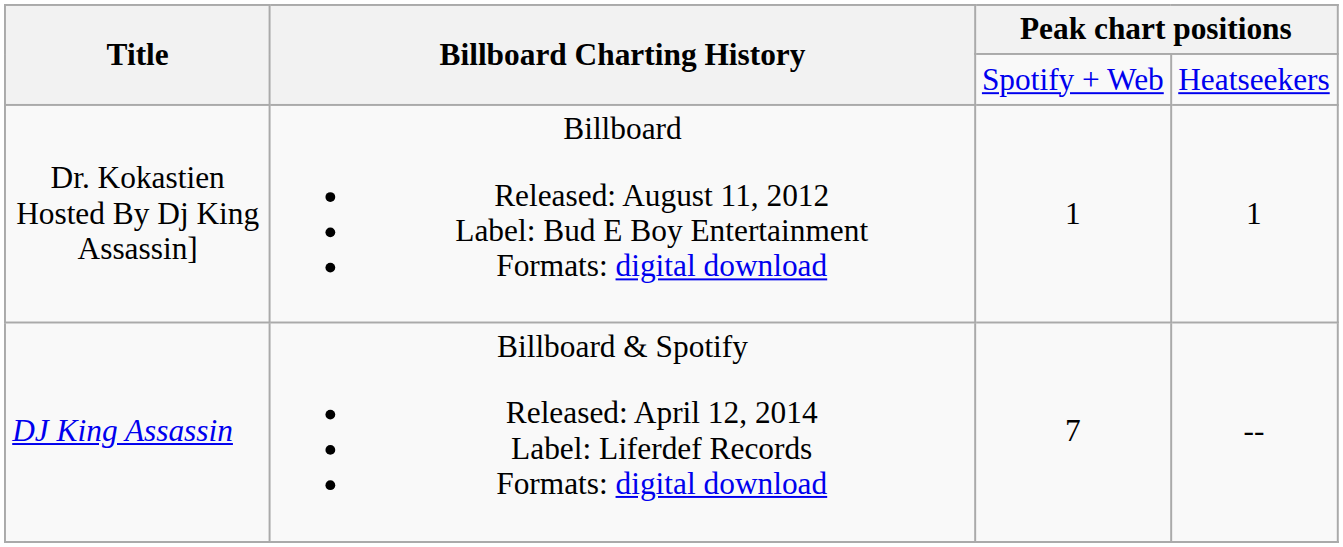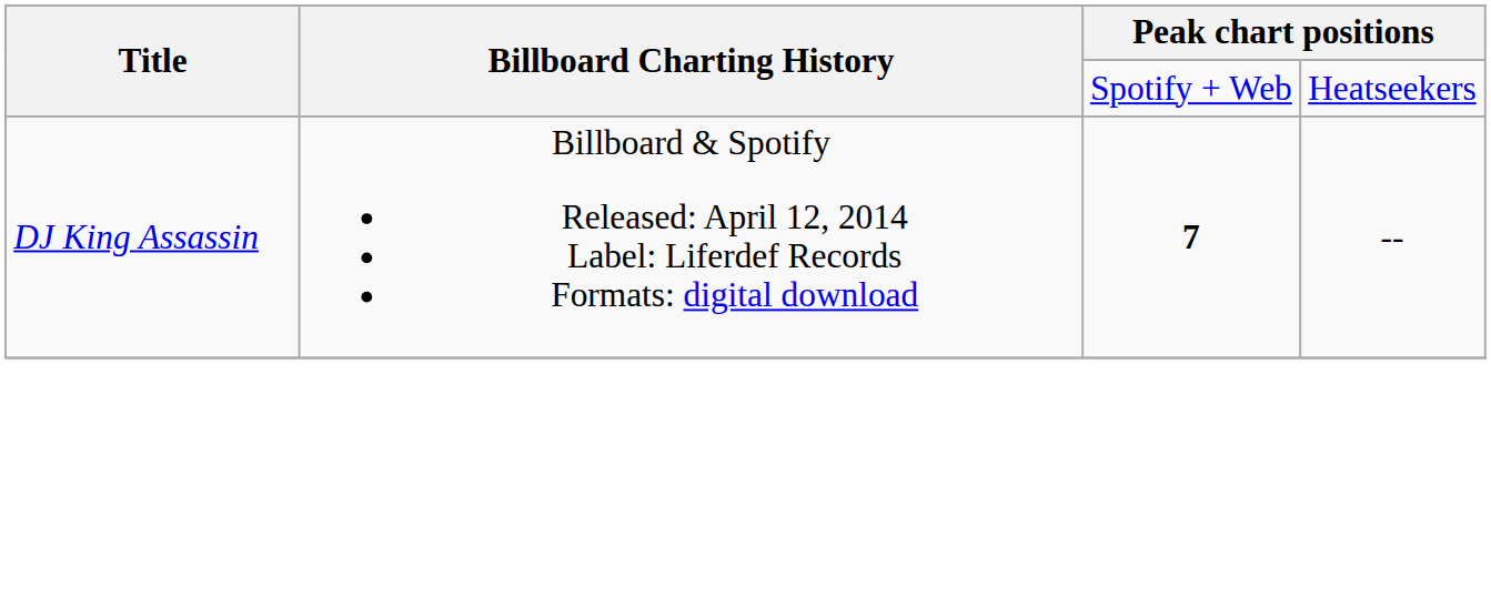 <table class="wikitable plainrowheaders" style="text-align:center;">
 <tr>
 <th rowspan="2" scope="col" style="width:8em;">Title</th>
 <th rowspan="2" scope="col" style="width:22em;">Billboard Charting History</th>
 <th colspan="2" scope="col">Peak chart positions</th>
 </tr>
 <tr>
 <td><a href='#'>Spotify + Web</a><br></td>
 <td><a href='#'>Heatseekers</a><br></td>
 </tr>
 <tr>
-<td>Dr. Kokastien Hosted By Dj King Assassin]</td>
-<td>Billboard <br><ul><li>Released: August 11, 2012</li><li>Label: Bud E Boy Entertainment</li><li>Formats: <a href='#'>digital download</a></li></ul></td>
-<td>1</td>
-<td>1</td>
-</tr>
-<tr>
 <td style="text-align:left;"><em><a href='#'>DJ King Assassin</a></em></td>
 <td>Billboard & Spotify<br><ul><li>Released: April 12, 2014</li><li>Label: Liferdef Records</li><li>Formats: <a href='#'>digital download</a></li></ul></td>
-<td>7</td>
+<td><strong>7</strong></td>
 <td>--</td>
 </tr>
 <tr>
 </tr>
 </table>
